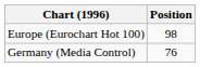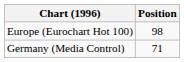 <table class="wikitable sortable plainrowheaders" style="text-align:center">
 <tr>
 <th scope="col">Chart (1996)</th>
 <th scope="col">Position</th>
 </tr>
 <tr>
 <td align="left">Europe (Eurochart Hot 100)</td>
 <td align="center">98</td>
 </tr>
 <tr>
 <td align="left">Germany (Media Control)</td>
-<td align="center">76</td>
+<td align="center">71</td>
 </tr>
 </table>
